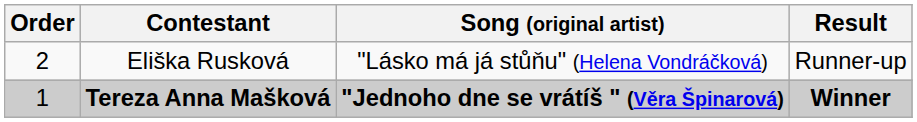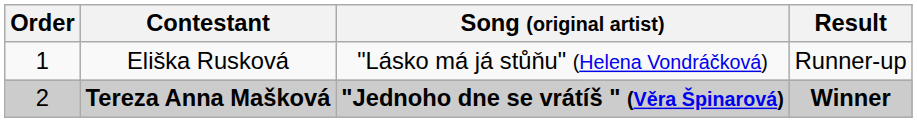 <table class="wikitable plainrowheaders" style="text-align:center;">
 <tr>
 <th scope="col">Order</th>
 <th scope="col">Contestant</th>
 <th scope="col">Song <small>(original artist)</small></th>
 <th scope="col">Result</th>
 </tr>
 <tr>
-<td>2</td>
+<td>1</td>
 <td>Eliška Rusková</td>
 <td>"Lásko má já stůňu" <small>(<a href='#'>Helena Vondráčková</a>)</small></td>
 <td>Runner-up</td>
 </tr>
 <tr style="background:#ccc;">
-<td>1</td>
+<td>2</td>
 <td><strong>Tereza Anna Mašková</strong></td>
 <td><strong>"Jednoho dne se vrátíš " <small>(<a href='#'>Věra Špinarová</a>)</small></strong></td>
 <td><strong>Winner</strong></td>
 </tr>
 </table>
